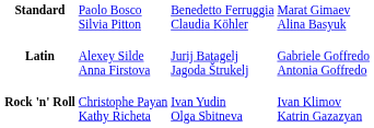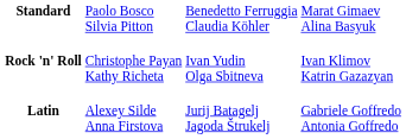 <table>
 <tr>
 <th scope="row">Standard</th>
 <td><br><a href='#'>Paolo Bosco</a><br><a href='#'>Silvia Pitton</a></td>
 <td><br><a href='#'>Benedetto Ferruggia</a><br><a href='#'>Claudia Köhler</a></td>
 <td><br><a href='#'>Marat Gimaev</a><br><a href='#'>Alina Basyuk</a></td>
 </tr>
 <tr>
+<th scope="row">Rock 'n' Roll</th>
+<td><br><a href='#'>Christophe Payan</a><br><a href='#'>Kathy Richeta</a></td>
+<td><br><a href='#'>Ivan Yudin</a><br><a href='#'>Olga Sbitneva</a></td>
+<td><br><a href='#'>Ivan Klimov</a><br><a href='#'>Katrin Gazazyan</a></td>
+</tr>
+<tr>
 <th scope="row">Latin</th>
 <td><br><a href='#'>Alexey Silde</a><br><a href='#'>Anna Firstova</a></td>
 <td><br><a href='#'>Jurij Batagelj</a><br><a href='#'>Jagoda Štrukelj</a></td>
 <td><br><a href='#'>Gabriele Goffredo</a><br><a href='#'>Antonia Goffredo</a></td>
 </tr>
-<tr>
-<th scope="row">Rock 'n' Roll</th>
-<td><br><a href='#'>Christophe Payan</a><br><a href='#'>Kathy Richeta</a></td>
-<td><br><a href='#'>Ivan Yudin</a><br><a href='#'>Olga Sbitneva</a></td>
-<td><br><a href='#'>Ivan Klimov</a><br><a href='#'>Katrin Gazazyan</a></td>
-</tr>
 </table>
